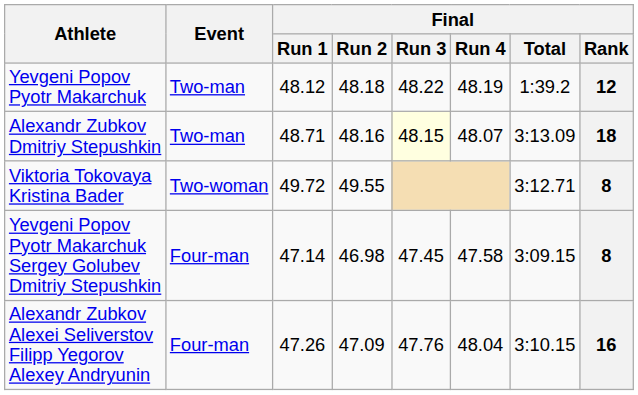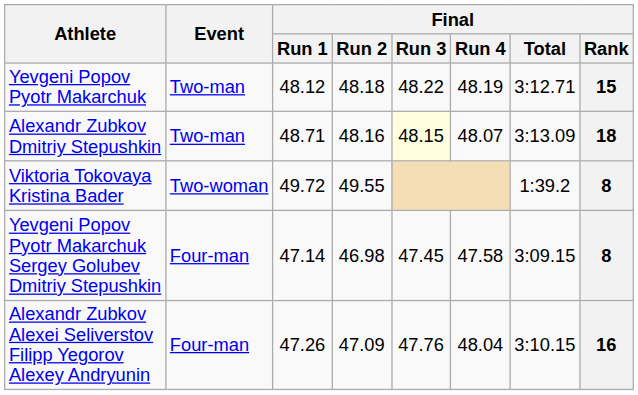 <table class="wikitable" style="font-size:90%">
 <tr>
 <th rowspan="2">Athlete</th>
 <th rowspan="2">Event</th>
 <th colspan="6">Final</th>
 </tr>
 <tr>
 <th>Run 1</th>
 <th>Run 2</th>
 <th>Run 3</th>
 <th>Run 4</th>
 <th>Total</th>
 <th>Rank</th>
 </tr>
 <tr>
 <td><a href='#'>Yevgeni Popov</a><br><a href='#'>Pyotr Makarchuk</a></td>
 <td><a href='#'>Two-man</a></td>
 <td align="center">48.12</td>
 <td align="center">48.18</td>
 <td align="center">48.22</td>
 <td align="center">48.19</td>
-<td align="center">1:39.2</td>
-<th align="center">12</th>
+<td align="center">3:12.71</td>
+<th align="center">15</th>
 </tr>
 <tr>
 <td><a href='#'>Alexandr Zubkov</a><br><a href='#'>Dmitriy Stepushkin</a></td>
 <td><a href='#'>Two-man</a></td>
 <td align="center">48.71</td>
 <td align="center">48.16</td>
 <td align="center" style="background: lightyellow;">48.15</td>
 <td align="center">48.07</td>
 <td align="center">3:13.09</td>
 <th align="center">18</th>
 </tr>
 <tr>
 <td><a href='#'>Viktoria Tokovaya</a><br><a href='#'>Kristina Bader</a></td>
 <td><a href='#'>Two-woman</a></td>
 <td align="center">49.72</td>
 <td align="center">49.55</td>
 <td align="center" colspan=2 bgcolor="wheat"></td>
-<td align="center">3:12.71</td>
+<td align="center">1:39.2</td>
 <th align="center">8</th>
 </tr>
 <tr>
 <td><a href='#'>Yevgeni Popov</a><br><a href='#'>Pyotr Makarchuk</a><br><a href='#'>Sergey Golubev</a><br><a href='#'>Dmitriy Stepushkin</a></td>
 <td><a href='#'>Four-man</a></td>
 <td align="center">47.14</td>
 <td align="center">46.98</td>
 <td align="center">47.45</td>
 <td align="center">47.58</td>
 <td align="center">3:09.15</td>
 <th align="center">8</th>
 </tr>
 <tr>
 <td><a href='#'>Alexandr Zubkov</a><br><a href='#'>Alexei Seliverstov</a><br><a href='#'>Filipp Yegorov</a><br><a href='#'>Alexey Andryunin</a></td>
 <td><a href='#'>Four-man</a></td>
 <td align="center">47.26</td>
 <td align="center">47.09</td>
 <td align="center">47.76</td>
 <td align="center">48.04</td>
 <td align="center">3:10.15</td>
 <th align="center">16</th>
 </tr>
 </table>
